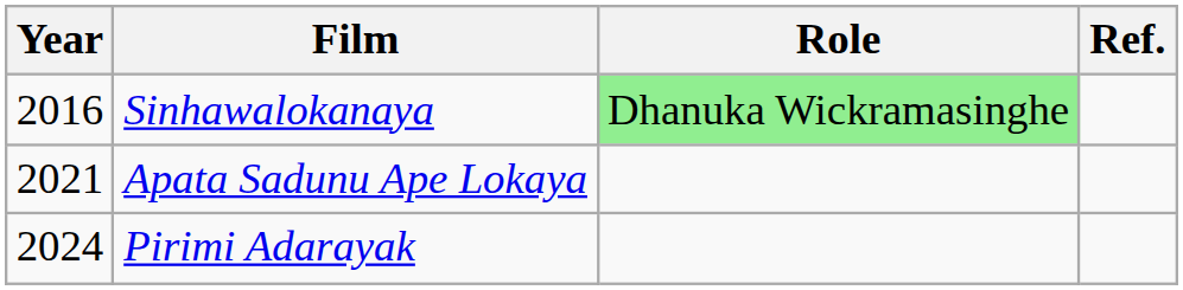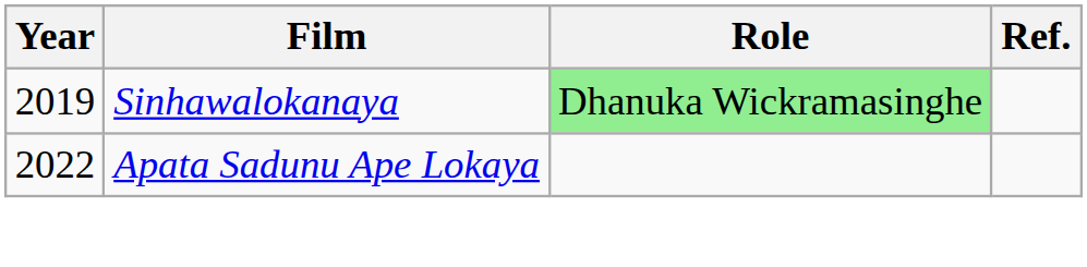 <table class="wikitable">
 <tr>
 <th>Year</th>
 <th>Film</th>
 <th>Role</th>
 <th>Ref.</th>
 </tr>
 <tr>
-<td>2016</td>
+<td>2019</td>
 <td><em><a href='#'>Sinhawalokanaya</a></em></td>
 <td style="background: lightgreen;">Dhanuka Wickramasinghe</td>
 <td></td>
 </tr>
 <tr>
-<td>2021</td>
+<td>2022</td>
 <td><em><a href='#'>Apata Sadunu Ape Lokaya</a></em></td>
 <td></td>
 <td></td>
 </tr>
-<tr>
-<td>2024</td>
-<td><em><a href='#'>Pirimi Adarayak</a></em></td>
-<td></td>
-<td></td>
-</tr>
 </table>
